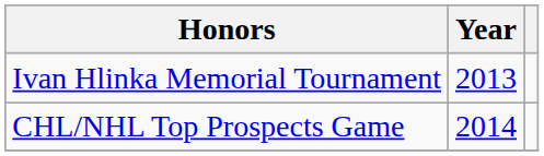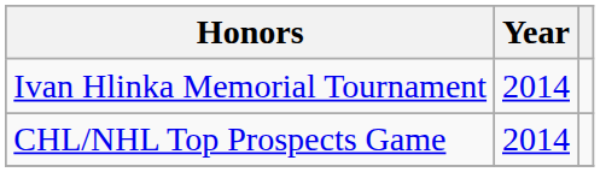 <table class="wikitable">
 <tr>
 <th>Honors</th>
 <th>Year</th>
 <th></th>
 </tr>
 <tr>
 <td><a href='#'>Ivan Hlinka Memorial Tournament</a></td>
-<td><a href='#'>2013</a></td>
+<td><a href='#'>2014</a></td>
 <td></td>
 </tr>
 <tr>
 <td><a href='#'>CHL/NHL Top Prospects Game</a></td>
 <td><a href='#'>2014</a></td>
 <td></td>
 </tr>
 <tr>
 </tr>
 </table>
